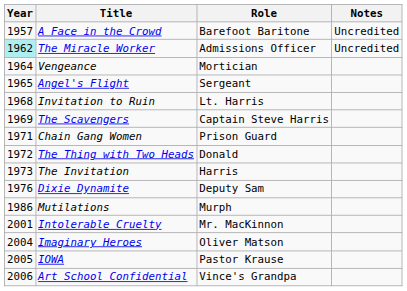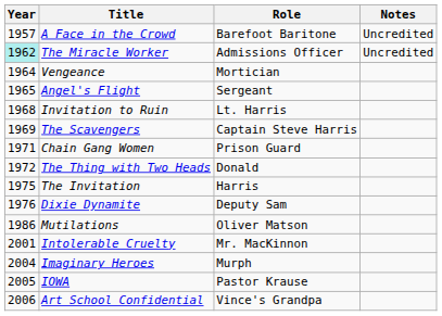 <table class="wikitable">
 <tr>
 <th>Year</th>
 <th>Title</th>
 <th>Role</th>
 <th>Notes</th>
 </tr>
 <tr>
 <td>1957</td>
 <td><em><a href='#'>A Face in the Crowd</a></em></td>
 <td>Barefoot Baritone</td>
 <td>Uncredited</td>
 </tr>
 <tr>
 <td style="background: paleturquoise;">1962</td>
 <td><em><a href='#'>The Miracle Worker</a></em></td>
 <td>Admissions Officer</td>
 <td>Uncredited</td>
 </tr>
 <tr>
 <td>1964</td>
 <td><em>Vengeance</em></td>
 <td>Mortician</td>
 <td></td>
 </tr>
 <tr>
 <td>1965</td>
 <td><em><a href='#'>Angel's Flight</a></em></td>
 <td>Sergeant</td>
 <td></td>
 </tr>
 <tr>
 <td>1968</td>
 <td><em>Invitation to Ruin</em></td>
 <td>Lt. Harris</td>
 <td></td>
 </tr>
 <tr>
 <td>1969</td>
 <td><em><a href='#'>The Scavengers</a></em></td>
 <td>Captain Steve Harris</td>
 <td></td>
 </tr>
 <tr>
 <td>1971</td>
 <td><em>Chain Gang Women</em></td>
 <td>Prison Guard</td>
 <td></td>
 </tr>
 <tr>
 <td>1972</td>
 <td><em><a href='#'>The Thing with Two Heads</a></em></td>
 <td>Donald</td>
 <td></td>
 </tr>
 <tr>
-<td>1973</td>
+<td>1975</td>
 <td><em>The Invitation</em></td>
 <td>Harris</td>
 <td></td>
 </tr>
 <tr>
 <td>1976</td>
 <td><em><a href='#'>Dixie Dynamite</a></em></td>
 <td>Deputy Sam</td>
 <td></td>
 </tr>
 <tr>
 <td>1986</td>
 <td><em>Mutilations</em></td>
-<td>Murph</td>
+<td>Oliver Matson</td>
 <td></td>
 </tr>
 <tr>
 <td>2001</td>
 <td><em><a href='#'>Intolerable Cruelty</a></em></td>
 <td>Mr. MacKinnon</td>
 <td></td>
 </tr>
 <tr>
 <td>2004</td>
 <td><em><a href='#'>Imaginary Heroes</a></em></td>
-<td>Oliver Matson</td>
+<td>Murph</td>
 <td></td>
 </tr>
 <tr>
 <td>2005</td>
 <td><em><a href='#'>IOWA</a></em></td>
 <td>Pastor Krause</td>
 <td></td>
 </tr>
 <tr>
 <td>2006</td>
 <td><em><a href='#'>Art School Confidential</a></em></td>
 <td>Vince's Grandpa</td>
 <td></td>
 </tr>
 </table>
